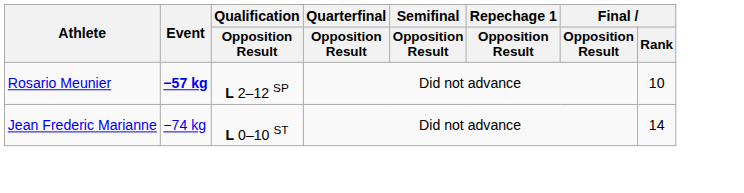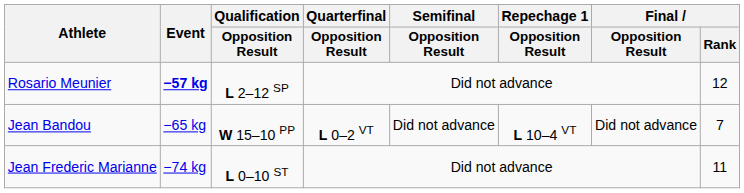 <table class="wikitable" style="font-size:90%">
 <tr>
 <th rowspan=2>Athlete</th>
 <th rowspan=2>Event</th>
 <th>Qualification</th>
 <th>Quarterfinal</th>
 <th>Semifinal</th>
 <th>Repechage 1</th>
 <th colspan=2>Final / </th>
 </tr>
 <tr style="font-size: 95%">
 <th>Opposition<br>Result</th>
 <th>Opposition<br>Result</th>
 <th>Opposition<br>Result</th>
 <th>Opposition<br>Result</th>
 <th>Opposition<br>Result</th>
 <th>Rank</th>
 </tr>
 <tr align=center>
 <td align=left><a href='#'>Rosario Meunier</a></td>
 <td align=left><strong><a href='#'>−57 kg</a></strong></td>
 <td><br><strong>L</strong> 2–12 <sup>SP</sup></td>
 <td colspan=4>Did not advance</td>
-<td>10</td>
+<td>12</td>
+</tr>
+<tr align=center>
+<td align=left><a href='#'>Jean Bandou</a></td>
+<td align=left><a href='#'>−65 kg</a></td>
+<td><br><strong>W</strong> 15–10 <sup>PP</sup></td>
+<td><br><strong>L</strong> 0–2 <sup>VT</sup></td>
+<td>Did not advance</td>
+<td><br><strong>L</strong> 10–4 <sup>VT</sup></td>
+<td>Did not advance</td>
+<td>7</td>
 </tr>
 <tr align=center>
 <td align=left><a href='#'>Jean Frederic Marianne</a></td>
 <td align=left><a href='#'>−74 kg</a></td>
 <td><br><strong>L</strong> 0–10 <sup>ST</sup></td>
 <td colspan=4>Did not advance</td>
-<td>14</td>
+<td>11</td>
 </tr>
 </table>
